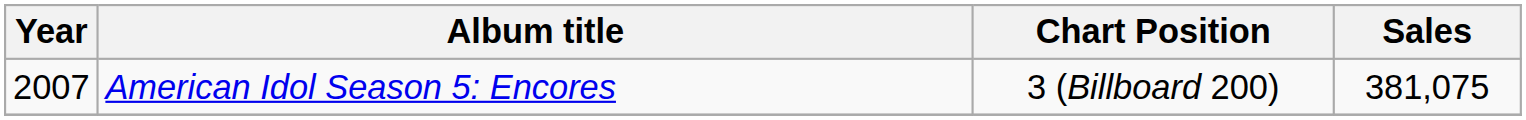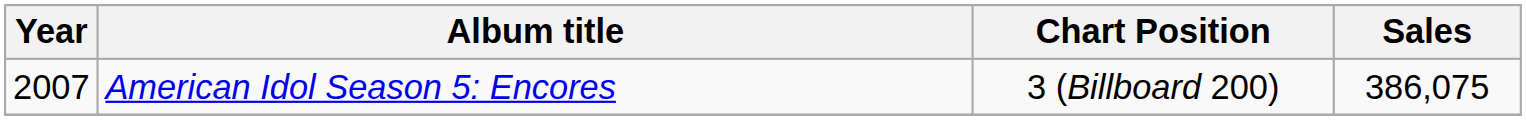 <table class="wikitable">
 <tr>
 <th width="30">Year</th>
 <th width="400">Album title</th>
 <th width="160">Chart Position</th>
 <th width="80">Sales</th>
 </tr>
 <tr>
 <td>2007</td>
 <td><em><a href='#'>American Idol Season 5: Encores</a></em></td>
 <td align="center">3 (<em>Billboard</em> 200)</td>
-<td align="center">381,075</td>
+<td align="center">386,075</td>
 </tr>
 <tr>
 </tr>
 </table>
